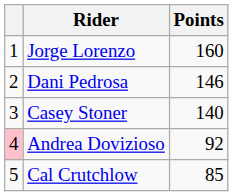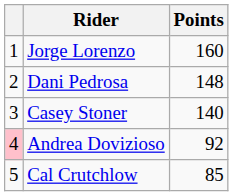 <table class="wikitable" style="font-size: 95%;">
 <tr>
 <th></th>
 <th>Rider</th>
 <th>Points</th>
 </tr>
 <tr>
 <td align=center>1</td>
 <td> <a href='#'>Jorge Lorenzo</a></td>
 <td align=right>160</td>
 </tr>
 <tr>
 <td align=center>2</td>
 <td> <a href='#'>Dani Pedrosa</a></td>
-<td align=right>146</td>
+<td align=right>148</td>
 </tr>
 <tr>
 <td align=center>3</td>
 <td> <a href='#'>Casey Stoner</a></td>
 <td align=right>140</td>
 </tr>
 <tr>
 <td align=center style="background: pink;">4</td>
 <td> <a href='#'>Andrea Dovizioso</a></td>
 <td align=right>92</td>
 </tr>
 <tr>
 <td align=center>5</td>
 <td> <a href='#'>Cal Crutchlow</a></td>
 <td align=right>85</td>
 </tr>
 </table>
